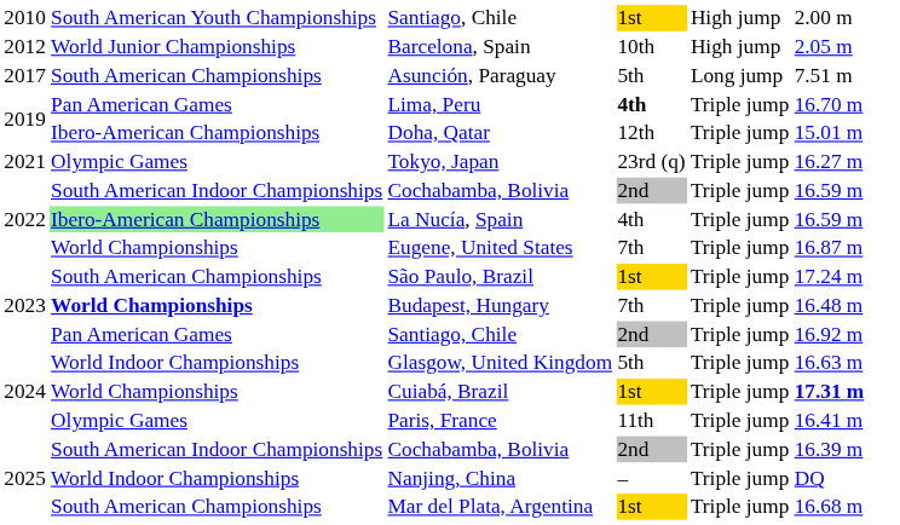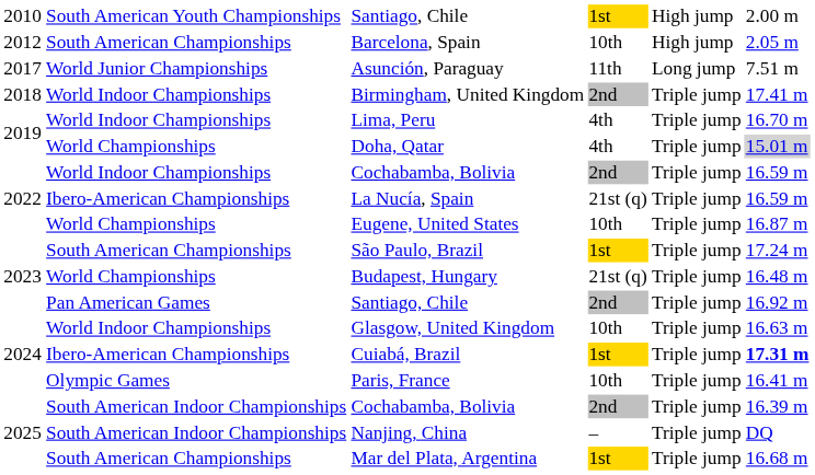 <table>
 <tr>
 <td>2010</td>
 <td><a href='#'>South American Youth Championships</a></td>
 <td><a href='#'>Santiago</a>, Chile</td>
 <td bgcolor=gold>1st</td>
 <td>High jump</td>
 <td>2.00 m</td>
 </tr>
 <tr>
 <td>2012</td>
-<td><a href='#'>World Junior Championships</a></td>
+<td><a href='#'>South American Championships</a></td>
 <td><a href='#'>Barcelona</a>, Spain</td>
 <td>10th</td>
 <td>High jump</td>
 <td><a href='#'>2.05 m</a></td>
 </tr>
 <tr>
 <td>2017</td>
-<td><a href='#'>South American Championships</a></td>
+<td><a href='#'>World Junior Championships</a></td>
 <td><a href='#'>Asunción</a>, Paraguay</td>
-<td>5th</td>
+<td>11th</td>
 <td>Long jump</td>
 <td>7.51 m </td>
 </tr>
 <tr>
+<td>2018</td>
+<td><a href='#'>World Indoor Championships</a></td>
+<td><a href='#'>Birmingham</a>, United Kingdom</td>
+<td bgcolor=silver>2nd</td>
+<td>Triple jump</td>
+<td><a href='#'>17.41 m</a></td>
+</tr>
+<tr>
 <td rowspan=2>2019</td>
-<td><a href='#'>Pan American Games</a></td>
+<td><a href='#'>World Indoor Championships</a></td>
 <td><a href='#'>Lima, Peru</a></td>
-<td><strong>4th</strong></td>
+<td>4th</td>
 <td>Triple jump</td>
 <td><a href='#'>16.70 m</a></td>
 </tr>
 <tr>
-<td><a href='#'>Ibero-American Championships</a></td>
+<td><a href='#'>World Championships</a></td>
 <td><a href='#'>Doha, Qatar</a></td>
-<td>12th</td>
+<td>4th</td>
 <td>Triple jump</td>
-<td><a href='#'>15.01 m</a></td>
-</tr>
-<tr>
-<td>2021</td>
-<td><a href='#'>Olympic Games</a></td>
-<td><a href='#'>Tokyo, Japan</a></td>
-<td>23rd (q)</td>
-<td>Triple jump</td>
-<td><a href='#'>16.27 m</a></td>
+<td style="background: lightgrey;"><a href='#'>15.01 m</a></td>
 </tr>
 <tr>
 <td rowspan=3>2022</td>
-<td><a href='#'>South American Indoor Championships</a></td>
+<td><a href='#'>World Indoor Championships</a></td>
 <td><a href='#'>Cochabamba, Bolivia</a></td>
 <td bgcolor=silver>2nd</td>
 <td>Triple jump</td>
 <td><a href='#'>16.59 m</a></td>
 </tr>
 <tr>
-<td style="background: lightgreen;"><a href='#'>Ibero-American Championships</a></td>
+<td><a href='#'>Ibero-American Championships</a></td>
 <td><a href='#'>La Nucía</a>, <a href='#'>Spain</a></td>
-<td>4th</td>
+<td>21st (q)</td>
 <td>Triple jump</td>
 <td><a href='#'>16.59 m</a></td>
 </tr>
 <tr>
 <td><a href='#'>World Championships</a></td>
 <td><a href='#'>Eugene, United States</a></td>
-<td>7th</td>
+<td>10th</td>
 <td>Triple jump</td>
 <td><a href='#'>16.87 m</a></td>
 </tr>
 <tr>
 <td rowspan=3>2023</td>
 <td><a href='#'>South American Championships</a></td>
 <td><a href='#'>São Paulo, Brazil</a></td>
 <td bgcolor=gold>1st</td>
 <td>Triple jump</td>
 <td><a href='#'>17.24 m</a></td>
 </tr>
 <tr>
-<td><strong><a href='#'>World Championships</a></strong></td>
+<td><a href='#'>World Championships</a></td>
 <td><a href='#'>Budapest, Hungary</a></td>
-<td>7th</td>
+<td>21st (q)</td>
 <td>Triple jump</td>
 <td><a href='#'>16.48 m</a></td>
 </tr>
 <tr>
 <td><a href='#'>Pan American Games</a></td>
 <td><a href='#'>Santiago, Chile</a></td>
 <td bgcolor=silver>2nd</td>
 <td>Triple jump</td>
 <td><a href='#'>16.92 m</a></td>
 </tr>
 <tr>
 <td rowspan=3>2024</td>
 <td><a href='#'>World Indoor Championships</a></td>
 <td><a href='#'>Glasgow, United Kingdom</a></td>
-<td>5th</td>
+<td>10th</td>
 <td>Triple jump</td>
 <td><a href='#'>16.63 m</a></td>
 </tr>
 <tr>
-<td><a href='#'>World Championships</a></td>
+<td><a href='#'>Ibero-American Championships</a></td>
 <td><a href='#'>Cuiabá, Brazil</a></td>
 <td bgcolor=gold>1st</td>
 <td>Triple jump</td>
 <td><strong><a href='#'>17.31 m</a></strong></td>
 </tr>
 <tr>
 <td><a href='#'>Olympic Games</a></td>
 <td><a href='#'>Paris, France</a></td>
-<td>11th</td>
+<td>10th</td>
 <td>Triple jump</td>
 <td><a href='#'>16.41 m</a></td>
 </tr>
 <tr>
 <td rowspan=3>2025</td>
 <td><a href='#'>South American Indoor Championships</a></td>
 <td><a href='#'>Cochabamba, Bolivia</a></td>
 <td bgcolor=silver>2nd</td>
 <td>Triple jump</td>
 <td><a href='#'>16.39 m</a></td>
 </tr>
 <tr>
-<td><a href='#'>World Indoor Championships</a></td>
+<td><a href='#'>South American Indoor Championships</a></td>
 <td><a href='#'>Nanjing, China</a></td>
 <td>–</td>
 <td>Triple jump</td>
 <td><a href='#'>DQ</a></td>
 </tr>
 <tr>
 <td><a href='#'>South American Championships</a></td>
 <td><a href='#'>Mar del Plata, Argentina</a></td>
 <td bgcolor=gold>1st</td>
 <td>Triple jump</td>
 <td><a href='#'>16.68 m</a></td>
 </tr>
 </table>
